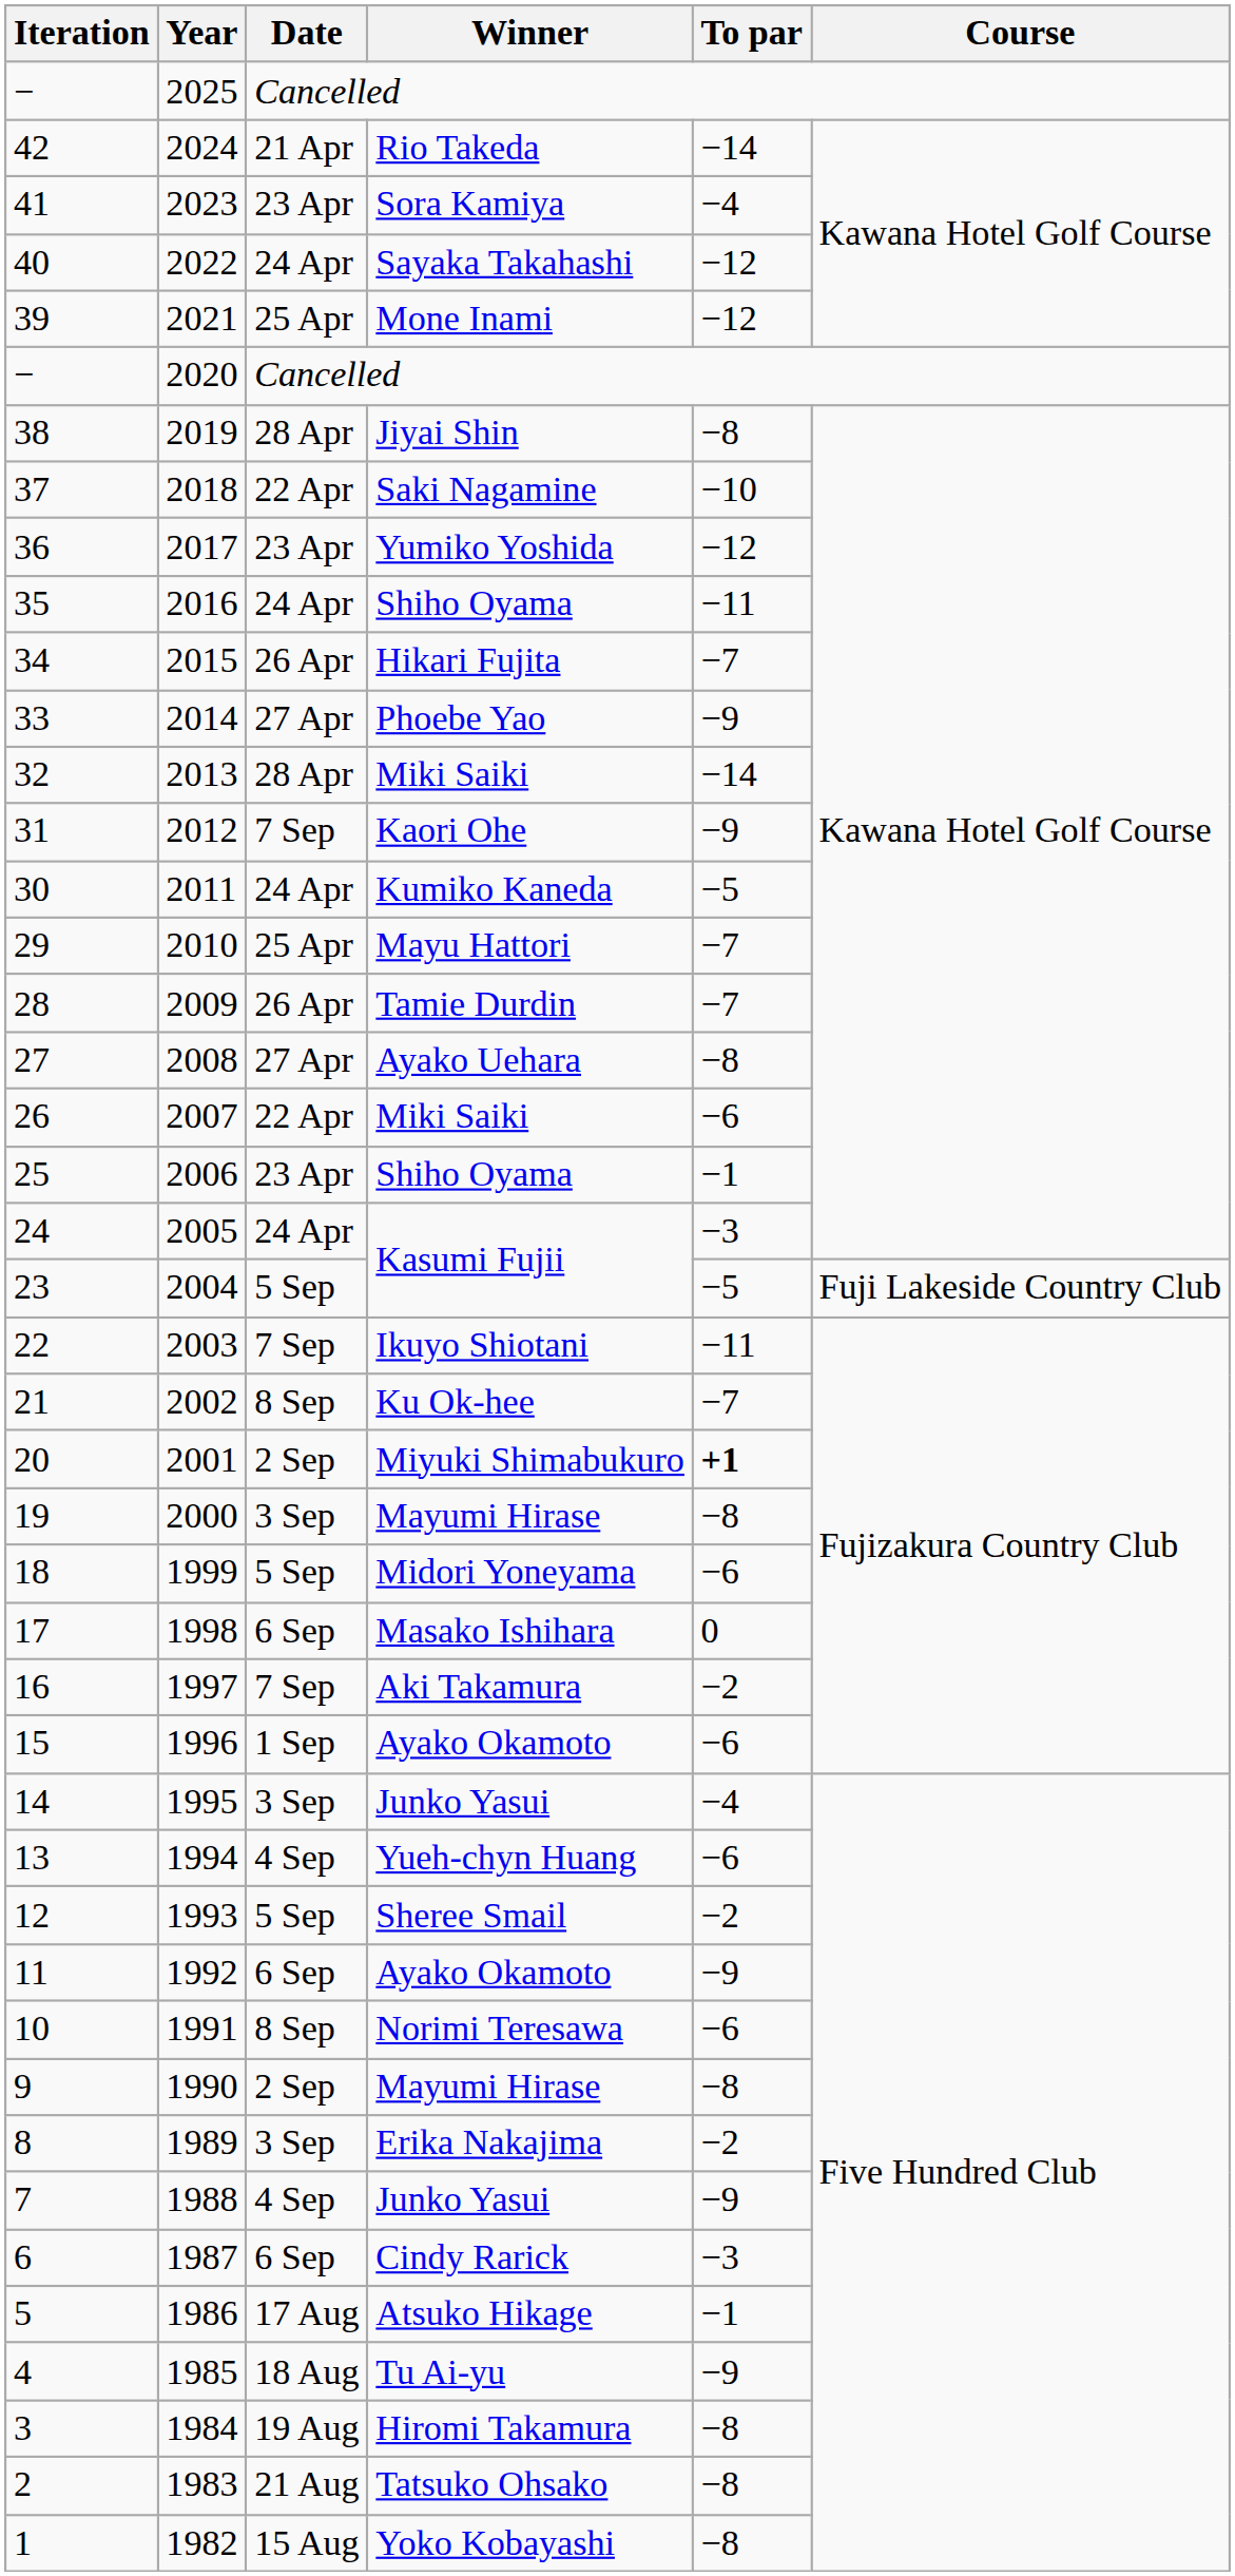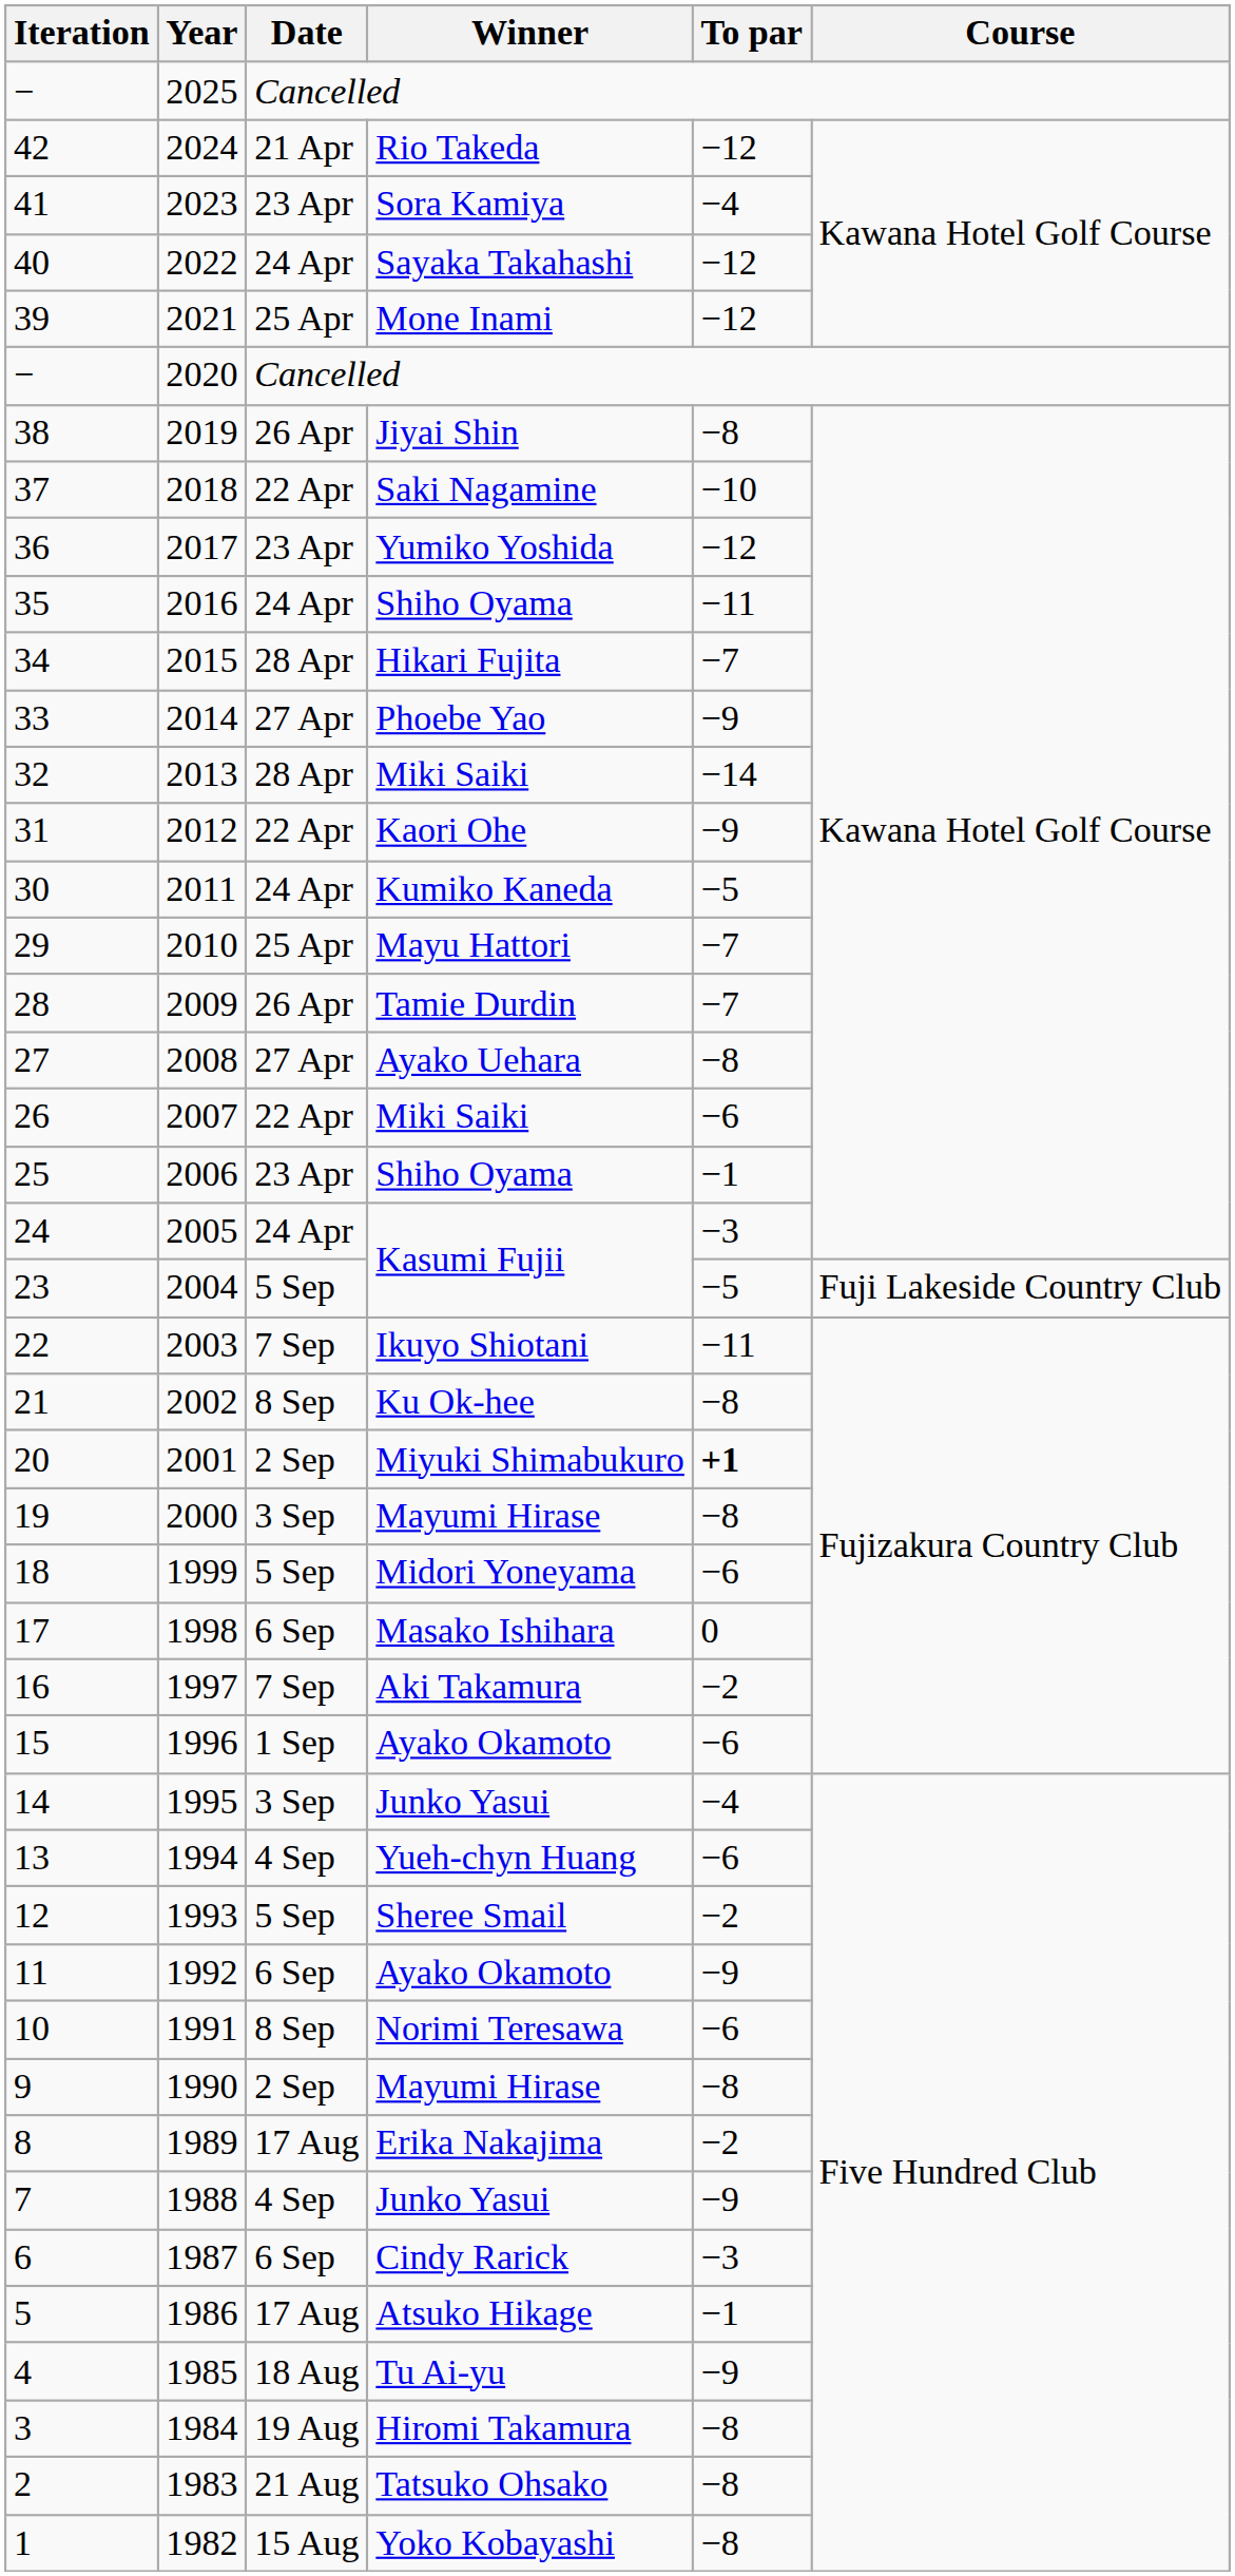 <table class="wikitable">
 <tr>
 <th>Iteration</th>
 <th>Year</th>
 <th>Date</th>
 <th>Winner</th>
 <th>To par</th>
 <th>Course</th>
 </tr>
 <tr>
 <td>−</td>
 <td>2025</td>
 <td colspan=4><em>Cancelled</em></td>
 </tr>
 <tr>
 <td>42</td>
 <td>2024</td>
 <td>21 Apr</td>
 <td> <a href='#'>Rio Takeda</a></td>
-<td>−14</td>
+<td>−12</td>
 <td rowspan="4">Kawana Hotel Golf Course</td>
 </tr>
 <tr>
 <td>41</td>
 <td>2023</td>
 <td>23 Apr</td>
 <td> <a href='#'>Sora Kamiya</a></td>
 <td>−4</td>
 </tr>
 <tr>
 <td>40</td>
 <td>2022</td>
 <td>24 Apr</td>
 <td> <a href='#'>Sayaka Takahashi</a></td>
 <td>−12</td>
 </tr>
 <tr>
 <td>39</td>
 <td>2021</td>
 <td>25 Apr</td>
 <td> <a href='#'>Mone Inami</a></td>
 <td>−12</td>
 </tr>
 <tr>
 <td>−</td>
 <td>2020</td>
 <td colspan=4><em>Cancelled</em></td>
 </tr>
 <tr>
 <td>38</td>
 <td>2019</td>
-<td>28 Apr</td>
+<td>26 Apr</td>
 <td> <a href='#'>Jiyai Shin</a></td>
 <td>−8</td>
 <td rowspan="15">Kawana Hotel Golf Course</td>
 </tr>
 <tr>
 <td>37</td>
 <td>2018</td>
 <td>22 Apr</td>
 <td> <a href='#'>Saki Nagamine</a></td>
 <td>−10</td>
 </tr>
 <tr>
 <td>36</td>
 <td>2017</td>
 <td>23 Apr</td>
 <td> <a href='#'>Yumiko Yoshida</a></td>
 <td>−12</td>
 </tr>
 <tr>
 <td>35</td>
 <td>2016</td>
 <td>24 Apr</td>
 <td> <a href='#'>Shiho Oyama</a></td>
 <td>−11</td>
 </tr>
 <tr>
 <td>34</td>
 <td>2015</td>
-<td>26 Apr</td>
+<td>28 Apr</td>
 <td> <a href='#'>Hikari Fujita</a></td>
 <td>−7</td>
 </tr>
 <tr>
 <td>33</td>
 <td>2014</td>
 <td>27 Apr</td>
 <td> <a href='#'>Phoebe Yao</a></td>
 <td>−9</td>
 </tr>
 <tr>
 <td>32</td>
 <td>2013</td>
 <td>28 Apr</td>
 <td> <a href='#'>Miki Saiki</a></td>
 <td>−14</td>
 </tr>
 <tr>
 <td>31</td>
 <td>2012</td>
-<td>7 Sep</td>
+<td>22 Apr</td>
 <td> <a href='#'>Kaori Ohe</a></td>
 <td>−9</td>
 </tr>
 <tr>
 <td>30</td>
 <td>2011</td>
 <td>24 Apr</td>
 <td> <a href='#'>Kumiko Kaneda</a></td>
 <td>−5</td>
 </tr>
 <tr>
 <td>29</td>
 <td>2010</td>
 <td>25 Apr</td>
 <td> <a href='#'>Mayu Hattori</a></td>
 <td>−7</td>
 </tr>
 <tr>
 <td>28</td>
 <td>2009</td>
 <td>26 Apr</td>
 <td> <a href='#'>Tamie Durdin</a></td>
 <td>−7</td>
 </tr>
 <tr>
 <td>27</td>
 <td>2008</td>
 <td>27 Apr</td>
 <td> <a href='#'>Ayako Uehara</a></td>
 <td>−8</td>
 </tr>
 <tr>
 <td>26</td>
 <td>2007</td>
 <td>22 Apr</td>
 <td> <a href='#'>Miki Saiki</a></td>
 <td>−6</td>
 </tr>
 <tr>
 <td>25</td>
 <td>2006</td>
 <td>23 Apr</td>
 <td> <a href='#'>Shiho Oyama</a></td>
 <td>−1</td>
 </tr>
 <tr>
 <td>24</td>
 <td>2005</td>
 <td>24 Apr</td>
 <td rowspan="2"> <a href='#'>Kasumi Fujii</a></td>
 <td>−3</td>
 </tr>
 <tr>
 <td>23</td>
 <td>2004</td>
 <td>5 Sep</td>
 <td>−5</td>
 <td>Fuji Lakeside Country Club</td>
 </tr>
 <tr>
 <td>22</td>
 <td>2003</td>
 <td>7 Sep</td>
 <td> <a href='#'>Ikuyo Shiotani</a></td>
 <td>−11</td>
 <td rowspan="8">Fujizakura Country Club</td>
 </tr>
 <tr>
 <td>21</td>
 <td>2002</td>
 <td>8 Sep</td>
 <td> <a href='#'>Ku Ok-hee</a></td>
-<td>−7</td>
+<td>−8</td>
 </tr>
 <tr>
 <td>20</td>
 <td>2001</td>
 <td>2 Sep</td>
 <td> <a href='#'>Miyuki Shimabukuro</a></td>
 <td><strong>+1</strong></td>
 </tr>
 <tr>
 <td>19</td>
 <td>2000</td>
 <td>3 Sep</td>
 <td> <a href='#'>Mayumi Hirase</a></td>
 <td>−8</td>
 </tr>
 <tr>
 <td>18</td>
 <td>1999</td>
 <td>5 Sep</td>
 <td> <a href='#'>Midori Yoneyama</a></td>
 <td>−6</td>
 </tr>
 <tr>
 <td>17</td>
 <td>1998</td>
 <td>6 Sep</td>
 <td> <a href='#'>Masako Ishihara</a></td>
 <td>0</td>
 </tr>
 <tr>
 <td>16</td>
 <td>1997</td>
 <td>7 Sep</td>
 <td> <a href='#'>Aki Takamura</a></td>
 <td>−2</td>
 </tr>
 <tr>
 <td>15</td>
 <td>1996</td>
 <td>1 Sep</td>
 <td> <a href='#'>Ayako Okamoto</a></td>
 <td>−6</td>
 </tr>
 <tr>
 <td>14</td>
 <td>1995</td>
 <td>3 Sep</td>
 <td> <a href='#'>Junko Yasui</a></td>
 <td>−4</td>
 <td rowspan="14">Five Hundred Club</td>
 </tr>
 <tr>
 <td>13</td>
 <td>1994</td>
 <td>4 Sep</td>
 <td> <a href='#'>Yueh-chyn Huang</a></td>
 <td>−6</td>
 </tr>
 <tr>
 <td>12</td>
 <td>1993</td>
 <td>5 Sep</td>
 <td> <a href='#'>Sheree Smail</a></td>
 <td>−2</td>
 </tr>
 <tr>
 <td>11</td>
 <td>1992</td>
 <td>6 Sep</td>
 <td> <a href='#'>Ayako Okamoto</a></td>
 <td>−9</td>
 </tr>
 <tr>
 <td>10</td>
 <td>1991</td>
 <td>8 Sep</td>
 <td> <a href='#'>Norimi Teresawa</a></td>
 <td>−6</td>
 </tr>
 <tr>
 <td>9</td>
 <td>1990</td>
 <td>2 Sep</td>
 <td> <a href='#'>Mayumi Hirase</a></td>
 <td>−8</td>
 </tr>
 <tr>
 <td>8</td>
 <td>1989</td>
-<td>3 Sep</td>
+<td>17 Aug</td>
 <td> <a href='#'>Erika Nakajima</a></td>
 <td>−2</td>
 </tr>
 <tr>
 <td>7</td>
 <td>1988</td>
 <td>4 Sep</td>
 <td> <a href='#'>Junko Yasui</a></td>
 <td>−9</td>
 </tr>
 <tr>
 <td>6</td>
 <td>1987</td>
 <td>6 Sep</td>
 <td> <a href='#'>Cindy Rarick</a></td>
 <td>−3</td>
 </tr>
 <tr>
 <td>5</td>
 <td>1986</td>
 <td>17 Aug</td>
 <td> <a href='#'>Atsuko Hikage</a></td>
 <td>−1</td>
 </tr>
 <tr>
 <td>4</td>
 <td>1985</td>
 <td>18 Aug</td>
 <td> <a href='#'>Tu Ai-yu</a></td>
 <td>−9</td>
 </tr>
 <tr>
 <td>3</td>
 <td>1984</td>
 <td>19 Aug</td>
 <td> <a href='#'>Hiromi Takamura</a></td>
 <td>−8</td>
 </tr>
 <tr>
 <td>2</td>
 <td>1983</td>
 <td>21 Aug</td>
 <td> <a href='#'>Tatsuko Ohsako</a></td>
 <td>−8</td>
 </tr>
 <tr>
 <td>1</td>
 <td>1982</td>
 <td>15 Aug</td>
 <td> <a href='#'>Yoko Kobayashi</a></td>
 <td>−8</td>
 </tr>
 </table>
